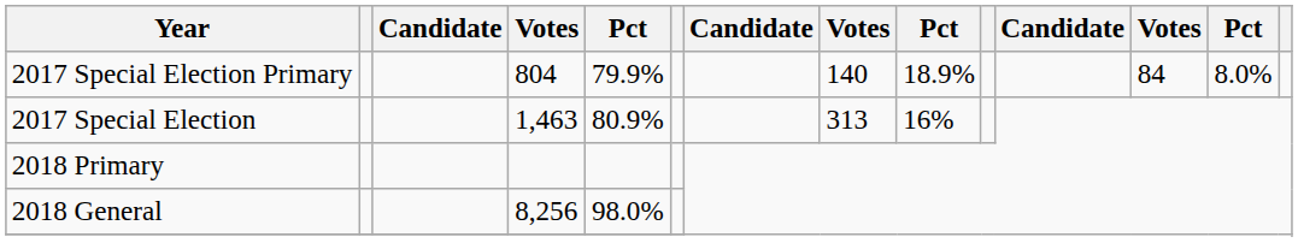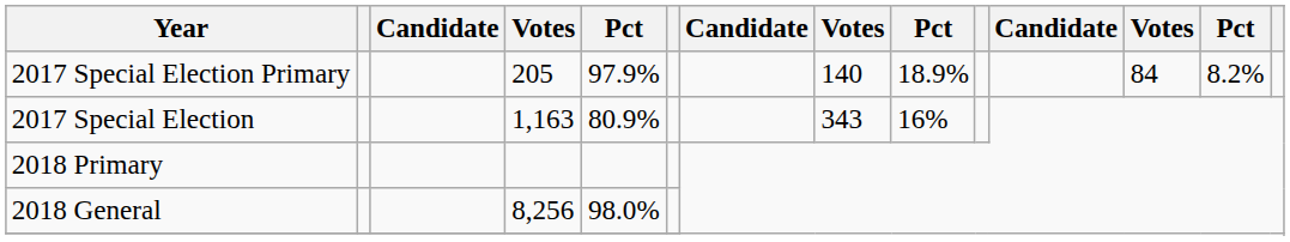 <table class="wikitable" style="margin:0.5em ; font-size:95%">
 <tr>
 <th>Year</th>
 <th></th>
 <th>Candidate</th>
 <th>Votes</th>
 <th>Pct</th>
 <th></th>
 <th>Candidate</th>
 <th>Votes</th>
 <th>Pct</th>
 <th></th>
 <th>Candidate</th>
 <th>Votes</th>
 <th>Pct</th>
 <th></th>
 </tr>
 <tr>
 <td>2017 Special Election Primary</td>
 <td></td>
 <td></td>
-<td>804</td>
-<td>79.9%</td>
+<td>205</td>
+<td>97.9%</td>
 <td></td>
 <td></td>
 <td>140</td>
 <td>18.9%</td>
 <td></td>
 <td></td>
 <td>84</td>
-<td>8.0%</td>
+<td>8.2%</td>
 <td></td>
 </tr>
 <tr>
 <td>2017 Special Election</td>
 <td></td>
 <td></td>
-<td>1,463</td>
+<td>1,163</td>
 <td>80.9%</td>
 <td></td>
 <td></td>
-<td>313</td>
+<td>343</td>
 <td>16%</td>
 <td></td>
 </tr>
 <tr>
 <td>2018 Primary</td>
 <td></td>
 <td></td>
 <td></td>
 <td></td>
 <td></td>
 </tr>
 <tr>
 <td>2018 General</td>
 <td></td>
 <td></td>
 <td>8,256</td>
 <td>98.0%</td>
 <td></td>
 </tr>
 <tr>
 </tr>
 </table>
